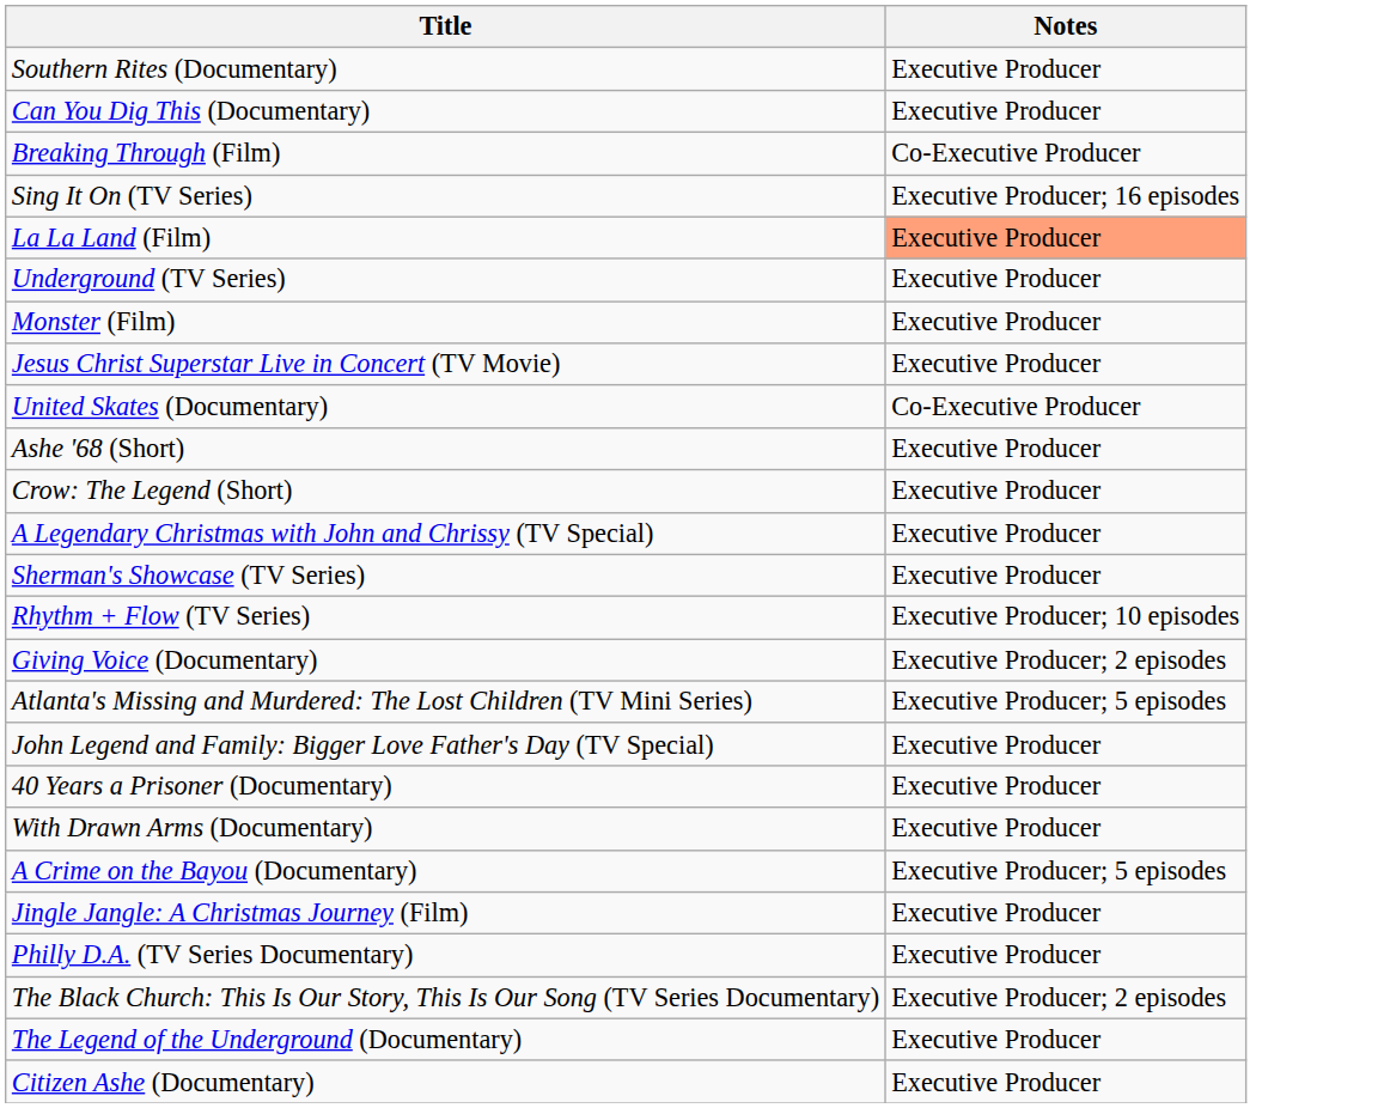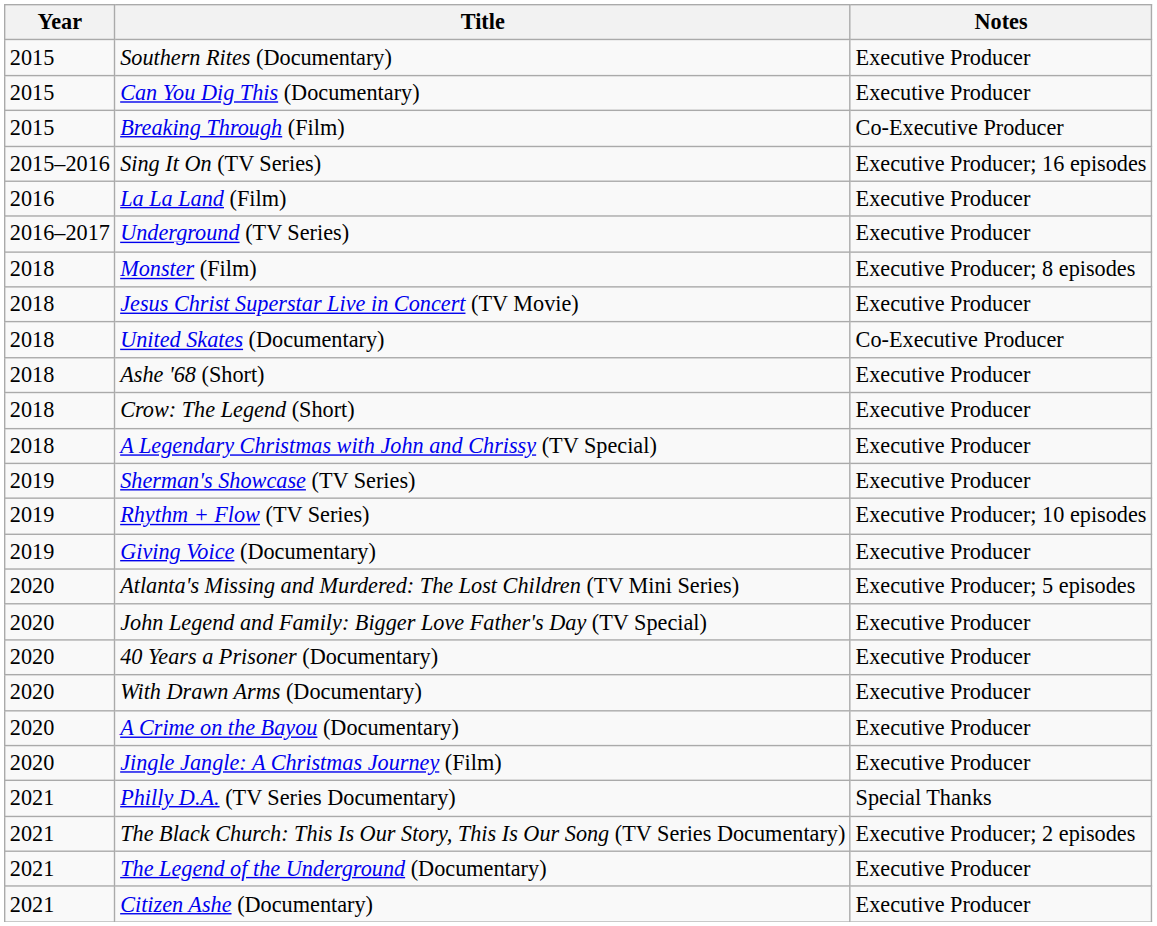 <table class="wikitable">
 <tr align="center">
+<th>Year</th>
 <th>Title</th>
 <th>Notes</th>
 </tr>
 <tr>
+<td>2015</td>
 <td><em>Southern Rites</em> (Documentary)</td>
 <td>Executive Producer</td>
 </tr>
 <tr>
+<td>2015</td>
 <td><em><a href='#'>Can You Dig This</a></em> (Documentary)</td>
 <td>Executive Producer</td>
 </tr>
 <tr>
+<td>2015</td>
 <td><em><a href='#'>Breaking Through</a></em> (Film)</td>
 <td>Co-Executive Producer</td>
 </tr>
 <tr>
+<td>2015–2016</td>
 <td><em>Sing It On</em> (TV Series)</td>
 <td>Executive Producer; 16 episodes</td>
 </tr>
 <tr>
+<td>2016</td>
 <td><em><a href='#'>La La Land</a></em> (Film)</td>
-<td style="background: lightsalmon;">Executive Producer</td>
+<td>Executive Producer</td>
 </tr>
 <tr>
+<td>2016–2017</td>
 <td><em><a href='#'>Underground</a></em> (TV Series)</td>
 <td>Executive Producer</td>
 </tr>
 <tr>
+<td>2018</td>
 <td><em><a href='#'>Monster</a></em> (Film)</td>
-<td>Executive Producer</td>
+<td>Executive Producer; 8 episodes</td>
 </tr>
 <tr>
+<td>2018</td>
 <td><em><a href='#'>Jesus Christ Superstar Live in Concert</a></em> (TV Movie)</td>
 <td>Executive Producer</td>
 </tr>
 <tr>
+<td>2018</td>
 <td><em><a href='#'>United Skates</a></em> (Documentary)</td>
 <td>Co-Executive Producer</td>
 </tr>
 <tr>
+<td>2018</td>
 <td><em>Ashe '68</em> (Short)</td>
 <td>Executive Producer</td>
 </tr>
 <tr>
+<td>2018</td>
 <td><em>Crow: The Legend</em> (Short)</td>
 <td>Executive Producer</td>
 </tr>
 <tr>
+<td>2018</td>
 <td><em><a href='#'>A Legendary Christmas with John and Chrissy</a></em> (TV Special)</td>
 <td>Executive Producer</td>
 </tr>
 <tr>
+<td>2019</td>
 <td><em><a href='#'>Sherman's Showcase</a></em> (TV Series)</td>
 <td>Executive Producer</td>
 </tr>
 <tr>
+<td>2019</td>
 <td><em><a href='#'>Rhythm + Flow</a></em> (TV Series)</td>
 <td>Executive Producer; 10 episodes</td>
 </tr>
 <tr>
+<td>2019</td>
 <td><em><a href='#'>Giving Voice</a></em> (Documentary)</td>
-<td>Executive Producer; 2 episodes</td>
+<td>Executive Producer</td>
 </tr>
 <tr>
+<td>2020</td>
 <td><em>Atlanta's Missing and Murdered: The Lost Children</em> (TV Mini Series)</td>
 <td>Executive Producer; 5 episodes</td>
 </tr>
 <tr>
+<td>2020</td>
 <td><em>John Legend and Family: Bigger Love Father's Day</em> (TV Special)</td>
 <td>Executive Producer</td>
 </tr>
 <tr>
+<td>2020</td>
 <td><em>40 Years a Prisoner</em> (Documentary)</td>
 <td>Executive Producer</td>
 </tr>
 <tr>
+<td>2020</td>
 <td><em>With Drawn Arms</em> (Documentary)</td>
 <td>Executive Producer</td>
 </tr>
 <tr>
+<td>2020</td>
 <td><em><a href='#'>A Crime on the Bayou</a></em> (Documentary)</td>
-<td>Executive Producer; 5 episodes</td>
+<td>Executive Producer</td>
 </tr>
 <tr>
+<td>2020</td>
 <td><em><a href='#'>Jingle Jangle: A Christmas Journey</a></em> (Film)</td>
 <td>Executive Producer</td>
 </tr>
 <tr>
+<td>2021</td>
 <td><em><a href='#'>Philly D.A.</a></em> (TV Series Documentary)</td>
-<td>Executive Producer</td>
+<td>Special Thanks</td>
 </tr>
 <tr>
+<td>2021</td>
 <td><em>The Black Church: This Is Our Story, This Is Our Song</em> (TV Series Documentary)</td>
 <td>Executive Producer; 2 episodes</td>
 </tr>
 <tr>
+<td>2021</td>
 <td><em><a href='#'>The Legend of the Underground</a></em> (Documentary)</td>
 <td>Executive Producer</td>
 </tr>
 <tr>
+<td>2021</td>
 <td><em><a href='#'>Citizen Ashe</a></em> (Documentary)</td>
 <td>Executive Producer</td>
 </tr>
 </table>
